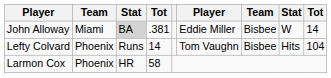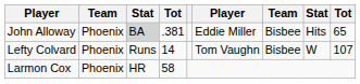 <table class="wikitable">
 <tr>
 <th>Player</th>
 <th>Team</th>
 <th>Stat</th>
 <th>Tot</th>
 <th></th>
 <th>Player</th>
 <th>Team</th>
 <th>Stat</th>
 <th>Tot</th>
 </tr>
 <tr>
 <td>John Alloway</td>
-<td>Miami</td>
+<td>Phoenix</td>
 <td style="background: lightgrey;">BA</td>
 <td>.381</td>
 <td></td>
 <td>Eddie Miller</td>
 <td>Bisbee</td>
-<td>W</td>
-<td>14</td>
+<td>Hits</td>
+<td>65</td>
 </tr>
 <tr>
 <td>Lefty Colvard</td>
 <td>Phoenix</td>
 <td>Runs</td>
 <td>14</td>
 <td></td>
 <td>Tom Vaughn</td>
 <td>Bisbee</td>
-<td>Hits</td>
-<td>104</td>
+<td>W</td>
+<td>107</td>
 </tr>
 <tr>
 <td>Larmon Cox</td>
 <td>Phoenix</td>
 <td>HR</td>
 <td>58</td>
 </tr>
 </table>
